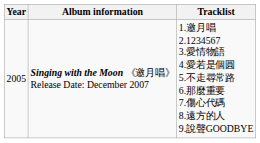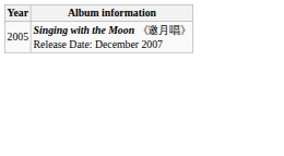 <table class="wikitable">
 <tr>
 <th align="left">Year</th>
 <th align="left">Album information</th>
-<th align="left">Tracklist</th>
 </tr>
 <tr>
 <td>2005</td>
 <td><strong><em>Singing with the Moon</em></strong> 《邀月唱》<br>Release Date: December 2007</td>
-<td>1.邀月唱 <br>2.1234567 <br>3.愛情物語 <br>4.愛若是個圓 <br>5.不走尋常路 <br>6.那麼重要 <br>7.傷心代碼 <br>8.遠方的人 <br>9.說聲GOODBYE</td>
 </tr>
 </table>
